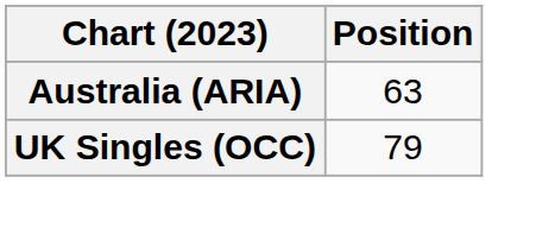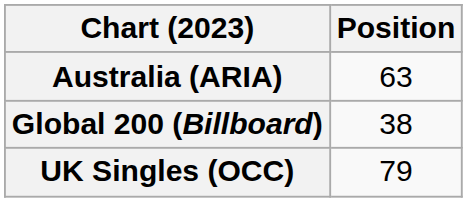 <table class="wikitable sortable plainrowheaders" style="text-align:center">
 <tr>
 <th scope="col">Chart (2023)</th>
 <th scope="col">Position</th>
 </tr>
 <tr>
 <th scope="row">Australia (ARIA)</th>
 <td>63</td>
 </tr>
 <tr>
+<th scope="row">Global 200 (<em>Billboard</em>)</th>
+<td>38</td>
+</tr>
+<tr>
 <th scope="row">UK Singles (OCC)</th>
 <td>79</td>
 </tr>
 </table>
